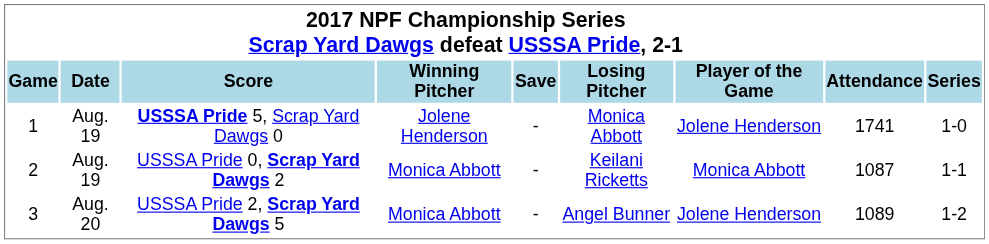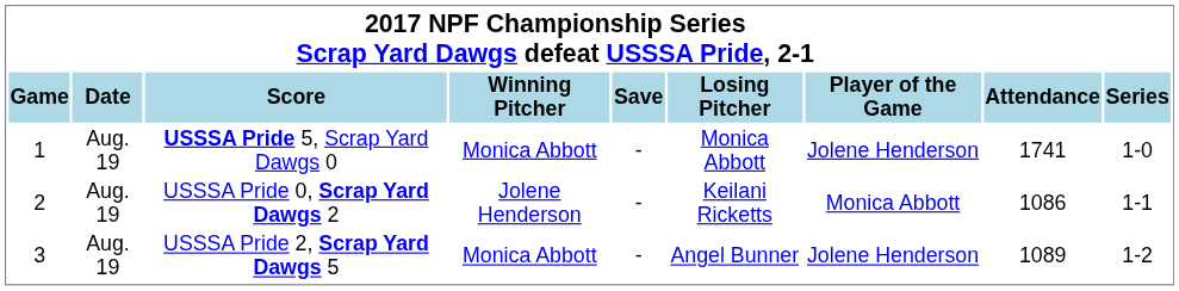 <table cellpadding="1"  style="min-width:45em;text-align:center;font-size:100%; border:1px solid gray;">
 <tr style="font-size:larger;">
 <th colspan=8>2017 NPF Championship Series<br><a href='#'>Scrap Yard Dawgs</a> defeat <a href='#'>USSSA Pride</a>, 2-1</th>
 </tr>
 <tr style="background:lightblue;">
 <th>Game</th>
 <th>Date</th>
 <th>Score</th>
 <th>Winning Pitcher</th>
 <th>Save</th>
 <th>Losing Pitcher</th>
 <th>Player of the Game</th>
 <th>Attendance</th>
 <th>Series<br></th>
 </tr>
 <tr>
 <td>1</td>
 <td>Aug. 19</td>
 <td><strong><a href='#'>USSSA Pride</a></strong> 5, <a href='#'>Scrap Yard Dawgs</a> 0</td>
-<td><a href='#'>Jolene Henderson</a></td>
+<td><a href='#'>Monica Abbott</a></td>
 <td>-</td>
 <td><a href='#'>Monica Abbott</a></td>
 <td><a href='#'>Jolene Henderson</a></td>
 <td>1741</td>
 <td>1-0</td>
 </tr>
 <tr>
 <td>2</td>
 <td>Aug. 19</td>
 <td><a href='#'>USSSA Pride</a> 0, <strong><a href='#'>Scrap Yard Dawgs</a></strong> 2</td>
-<td><a href='#'>Monica Abbott</a></td>
+<td><a href='#'>Jolene Henderson</a></td>
 <td>-</td>
 <td><a href='#'>Keilani Ricketts</a></td>
 <td><a href='#'>Monica Abbott</a></td>
-<td>1087</td>
+<td>1086</td>
 <td>1-1</td>
 </tr>
 <tr>
 <td>3</td>
-<td>Aug. 20</td>
+<td>Aug. 19</td>
 <td><a href='#'>USSSA Pride</a> 2, <strong><a href='#'>Scrap Yard Dawgs</a></strong> 5</td>
 <td><a href='#'>Monica Abbott</a></td>
 <td>-</td>
 <td><a href='#'>Angel Bunner</a></td>
 <td><a href='#'>Jolene Henderson</a></td>
 <td>1089</td>
 <td>1-2</td>
 </tr>
 </table>
